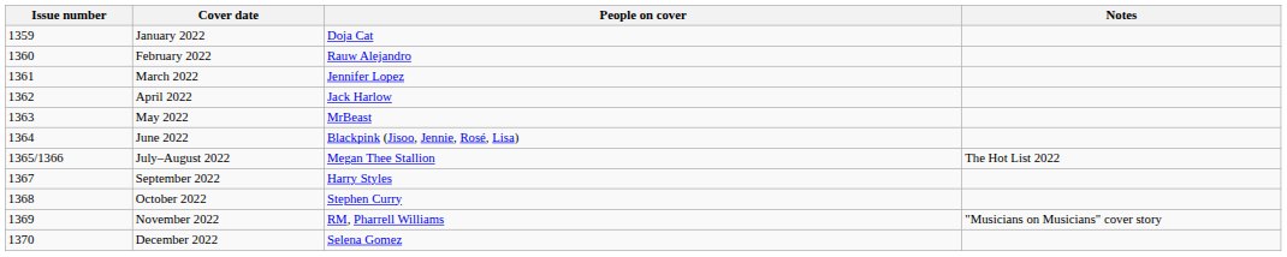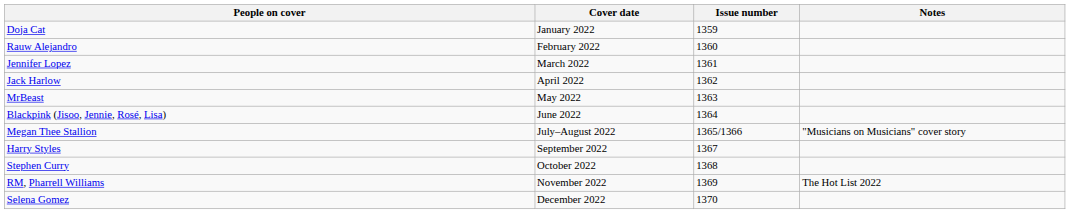 <table class="wikitable sortable" style="margin:auto;width:100%;">
 <tr>
+<th style="width:50%;">People on cover</th>
+<th style="width:15%;">Cover date</th>
 <th style="width:10%;">Issue number</th>
-<th style="width:15%;">Cover date</th>
-<th style="width:50%;">People on cover</th>
 <th style="width:25%;">Notes</th>
 </tr>
 <tr>
+<td><a href='#'>Doja Cat</a></td>
+<td>January 2022</td>
 <td>1359</td>
-<td>January 2022</td>
-<td><a href='#'>Doja Cat</a></td>
 <td></td>
 </tr>
 <tr>
+<td><a href='#'>Rauw Alejandro</a></td>
+<td>February 2022</td>
 <td>1360</td>
-<td>February 2022</td>
-<td><a href='#'>Rauw Alejandro</a></td>
 <td></td>
 </tr>
 <tr>
+<td><a href='#'>Jennifer Lopez</a></td>
+<td>March 2022</td>
 <td>1361</td>
-<td>March 2022</td>
-<td><a href='#'>Jennifer Lopez</a></td>
 <td></td>
 </tr>
 <tr>
+<td><a href='#'>Jack Harlow</a></td>
+<td>April 2022</td>
 <td>1362</td>
-<td>April 2022</td>
-<td><a href='#'>Jack Harlow</a></td>
 <td></td>
 </tr>
 <tr>
+<td><a href='#'>MrBeast</a></td>
+<td>May 2022</td>
 <td>1363</td>
-<td>May 2022</td>
-<td><a href='#'>MrBeast</a></td>
 <td></td>
 </tr>
 <tr>
+<td><a href='#'>Blackpink</a> (<a href='#'>Jisoo</a>, <a href='#'>Jennie</a>, <a href='#'>Rosé</a>, <a href='#'>Lisa</a>)</td>
+<td>June 2022</td>
 <td>1364</td>
-<td>June 2022</td>
-<td><a href='#'>Blackpink</a> (<a href='#'>Jisoo</a>, <a href='#'>Jennie</a>, <a href='#'>Rosé</a>, <a href='#'>Lisa</a>)</td>
 <td></td>
 </tr>
 <tr>
+<td><a href='#'>Megan Thee Stallion</a></td>
+<td>July–August 2022</td>
 <td>1365/1366</td>
-<td>July–August 2022</td>
-<td><a href='#'>Megan Thee Stallion</a></td>
+<td>"Musicians on Musicians" cover story</td>
+</tr>
+<tr>
+<td><a href='#'>Harry Styles</a></td>
+<td>September 2022</td>
+<td>1367</td>
+<td></td>
+</tr>
+<tr>
+<td><a href='#'>Stephen Curry</a></td>
+<td>October 2022</td>
+<td>1368</td>
+<td></td>
+</tr>
+<tr>
+<td><a href='#'>RM</a>, <a href='#'>Pharrell Williams</a></td>
+<td>November 2022</td>
+<td>1369</td>
 <td>The Hot List 2022</td>
 </tr>
 <tr>
-<td>1367</td>
-<td>September 2022</td>
-<td><a href='#'>Harry Styles</a></td>
-<td></td>
-</tr>
-<tr>
-<td>1368</td>
-<td>October 2022</td>
-<td><a href='#'>Stephen Curry</a></td>
-<td></td>
-</tr>
-<tr>
-<td>1369</td>
-<td>November 2022</td>
-<td><a href='#'>RM</a>, <a href='#'>Pharrell Williams</a></td>
-<td>"Musicians on Musicians" cover story</td>
-</tr>
-<tr>
+<td><a href='#'>Selena Gomez</a></td>
+<td>December 2022</td>
 <td>1370</td>
-<td>December 2022</td>
-<td><a href='#'>Selena Gomez</a></td>
 <td></td>
 </tr>
 </table>
